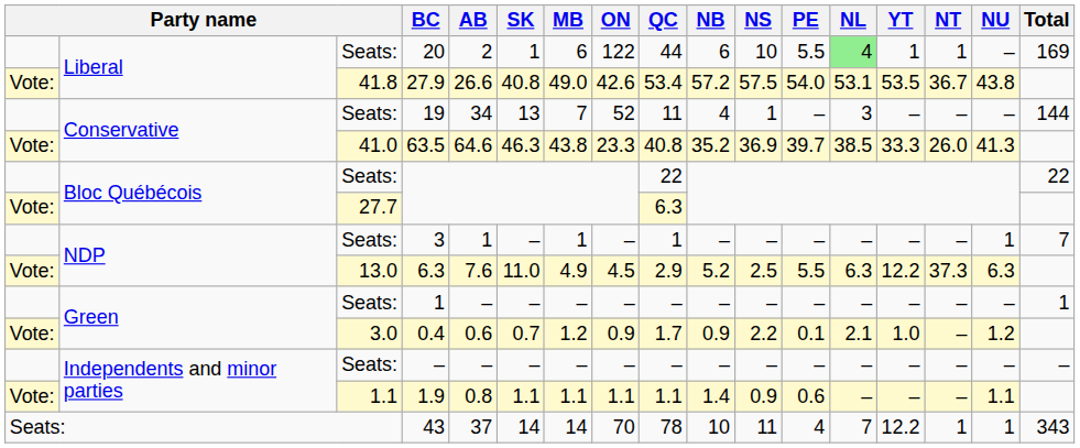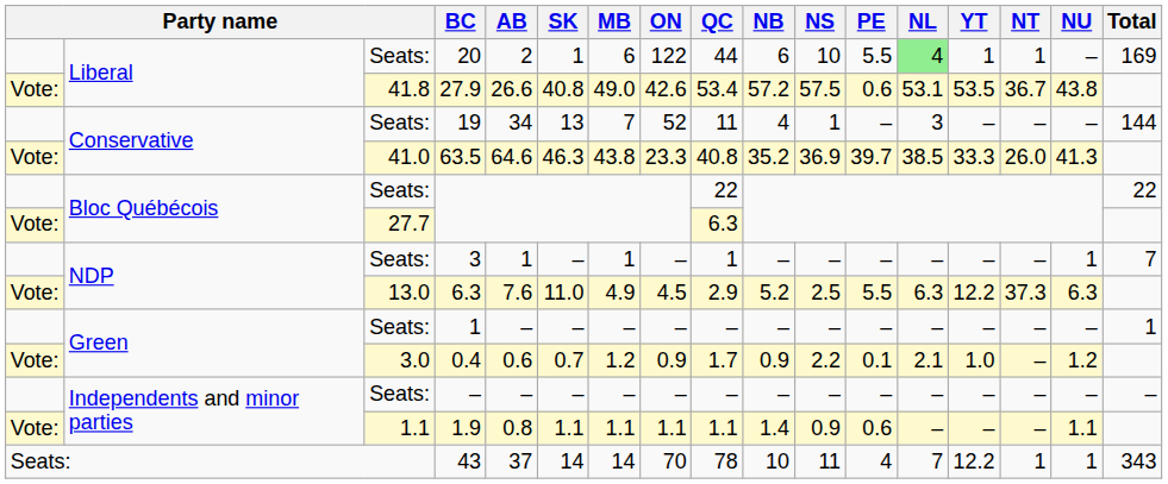 <table class="wikitable" style="text-align:right;">
 <tr>
 <th colspan="3">Party name</th>
 <th><a href='#'>BC</a></th>
 <th><a href='#'>AB</a></th>
 <th><a href='#'>SK</a></th>
 <th><a href='#'>MB</a></th>
 <th><a href='#'>ON</a></th>
 <th><a href='#'>QC</a></th>
 <th><a href='#'>NB</a></th>
 <th><a href='#'>NS</a></th>
 <th><a href='#'>PE</a></th>
 <th><a href='#'>NL</a></th>
 <th><a href='#'>YT</a></th>
 <th><a href='#'>NT</a></th>
 <th><a href='#'>NU</a></th>
 <th>Total</th>
 </tr>
 <tr>
 <td> </td>
 <td rowspan="2" style="text-align:left;"><a href='#'>Liberal</a></td>
 <td style="text-align:left;">Seats:</td>
 <td>20</td>
 <td>2</td>
 <td>1</td>
 <td>6</td>
 <td>122</td>
 <td>44</td>
 <td>6</td>
 <td>10</td>
 <td>5.5</td>
 <td style="background: lightgreen;">4</td>
 <td>1</td>
 <td>1</td>
 <td>–</td>
 <td>169</td>
 </tr>
 <tr style="background-color:#fffacd">
 <td style="text-align:left;">Vote:</td>
 <td>41.8</td>
 <td>27.9</td>
 <td>26.6</td>
 <td>40.8</td>
 <td>49.0</td>
 <td>42.6</td>
 <td>53.4</td>
 <td>57.2</td>
 <td>57.5</td>
-<td>54.0</td>
+<td>0.6</td>
 <td>53.1</td>
 <td>53.5</td>
 <td>36.7</td>
 <td>43.8</td>
 </tr>
 <tr>
 <td> </td>
 <td rowspan="2" style="text-align:left;"><a href='#'>Conservative</a></td>
 <td style="text-align:left;">Seats:</td>
 <td>19</td>
 <td>34</td>
 <td>13</td>
 <td>7</td>
 <td>52</td>
 <td>11</td>
 <td>4</td>
 <td>1</td>
 <td>–</td>
 <td>3</td>
 <td>–</td>
 <td>–</td>
 <td>–</td>
 <td>144</td>
 </tr>
 <tr style="background-color:#fffacd">
 <td style="text-align:left;">Vote:</td>
 <td>41.0</td>
 <td>63.5</td>
 <td>64.6</td>
 <td>46.3</td>
 <td>43.8</td>
 <td>23.3</td>
 <td>40.8</td>
 <td>35.2</td>
 <td>36.9</td>
 <td>39.7</td>
 <td>38.5</td>
 <td>33.3</td>
 <td>26.0</td>
 <td>41.3</td>
 </tr>
 <tr>
 <td> </td>
 <td rowspan="2" style="text-align:left;"><a href='#'>Bloc Québécois</a></td>
 <td style="text-align:left;">Seats:</td>
 <td rowspan="2" colspan="5"></td>
 <td>22</td>
 <td rowspan="2" colspan="7"></td>
 <td>22</td>
 </tr>
 <tr style="background-color:#fffacd">
 <td style="text-align:left;">Vote:</td>
 <td>27.7</td>
 <td>6.3</td>
 </tr>
 <tr>
 <td> </td>
 <td rowspan="2" style="text-align:left;"><a href='#'>NDP</a></td>
 <td style="text-align:left;">Seats:</td>
 <td>3</td>
 <td>1</td>
 <td>–</td>
 <td>1</td>
 <td>–</td>
 <td>1</td>
 <td>–</td>
 <td>–</td>
 <td>–</td>
 <td>–</td>
 <td>–</td>
 <td>–</td>
 <td>1</td>
 <td>7</td>
 </tr>
 <tr style="background-color:#fffacd">
 <td style="text-align:left;">Vote:</td>
 <td>13.0</td>
 <td>6.3</td>
 <td>7.6</td>
 <td>11.0</td>
 <td>4.9</td>
 <td>4.5</td>
 <td>2.9</td>
 <td>5.2</td>
 <td>2.5</td>
 <td>5.5</td>
 <td>6.3</td>
 <td>12.2</td>
 <td>37.3</td>
 <td>6.3</td>
 </tr>
 <tr>
 <td> </td>
 <td rowspan="2" style="text-align:left;"><a href='#'>Green</a></td>
 <td style="text-align:left;">Seats:</td>
 <td>1</td>
 <td>–</td>
 <td>–</td>
 <td>–</td>
 <td>–</td>
 <td>–</td>
 <td>–</td>
 <td>–</td>
 <td>–</td>
 <td>–</td>
 <td>–</td>
 <td>–</td>
 <td>–</td>
 <td>1</td>
 </tr>
 <tr style="background-color:#fffacd">
 <td style="text-align:left;">Vote:</td>
 <td>3.0</td>
 <td>0.4</td>
 <td>0.6</td>
 <td>0.7</td>
 <td>1.2</td>
 <td>0.9</td>
 <td>1.7</td>
 <td>0.9</td>
 <td>2.2</td>
 <td>0.1</td>
 <td>2.1</td>
 <td>1.0</td>
 <td>–</td>
 <td>1.2</td>
 </tr>
 <tr>
 <td> </td>
 <td rowspan="2" style="text-align:left;"><a href='#'>Independents</a> and <a href='#'>minor parties</a></td>
 <td style="text-align:left;">Seats:</td>
 <td>–</td>
 <td>–</td>
 <td>–</td>
 <td>–</td>
 <td>–</td>
 <td>–</td>
 <td>–</td>
 <td>–</td>
 <td>–</td>
 <td>–</td>
 <td>–</td>
 <td>–</td>
 <td>–</td>
 <td>–</td>
 </tr>
 <tr style="background-color:#fffacd">
 <td style="text-align:left;">Vote:</td>
 <td>1.1</td>
 <td>1.9</td>
 <td>0.8</td>
 <td>1.1</td>
 <td>1.1</td>
 <td>1.1</td>
 <td>1.1</td>
 <td>1.4</td>
 <td>0.9</td>
 <td>0.6</td>
 <td>–</td>
 <td>–</td>
 <td>–</td>
 <td>1.1</td>
 </tr>
 <tr>
 <td colspan="3" style="text-align:left;">Seats:</td>
 <td>43</td>
 <td>37</td>
 <td>14</td>
 <td>14</td>
 <td>70</td>
 <td>78</td>
 <td>10</td>
 <td>11</td>
 <td>4</td>
 <td>7</td>
 <td>12.2</td>
 <td>1</td>
 <td>1</td>
 <td>343</td>
 </tr>
 </table>
